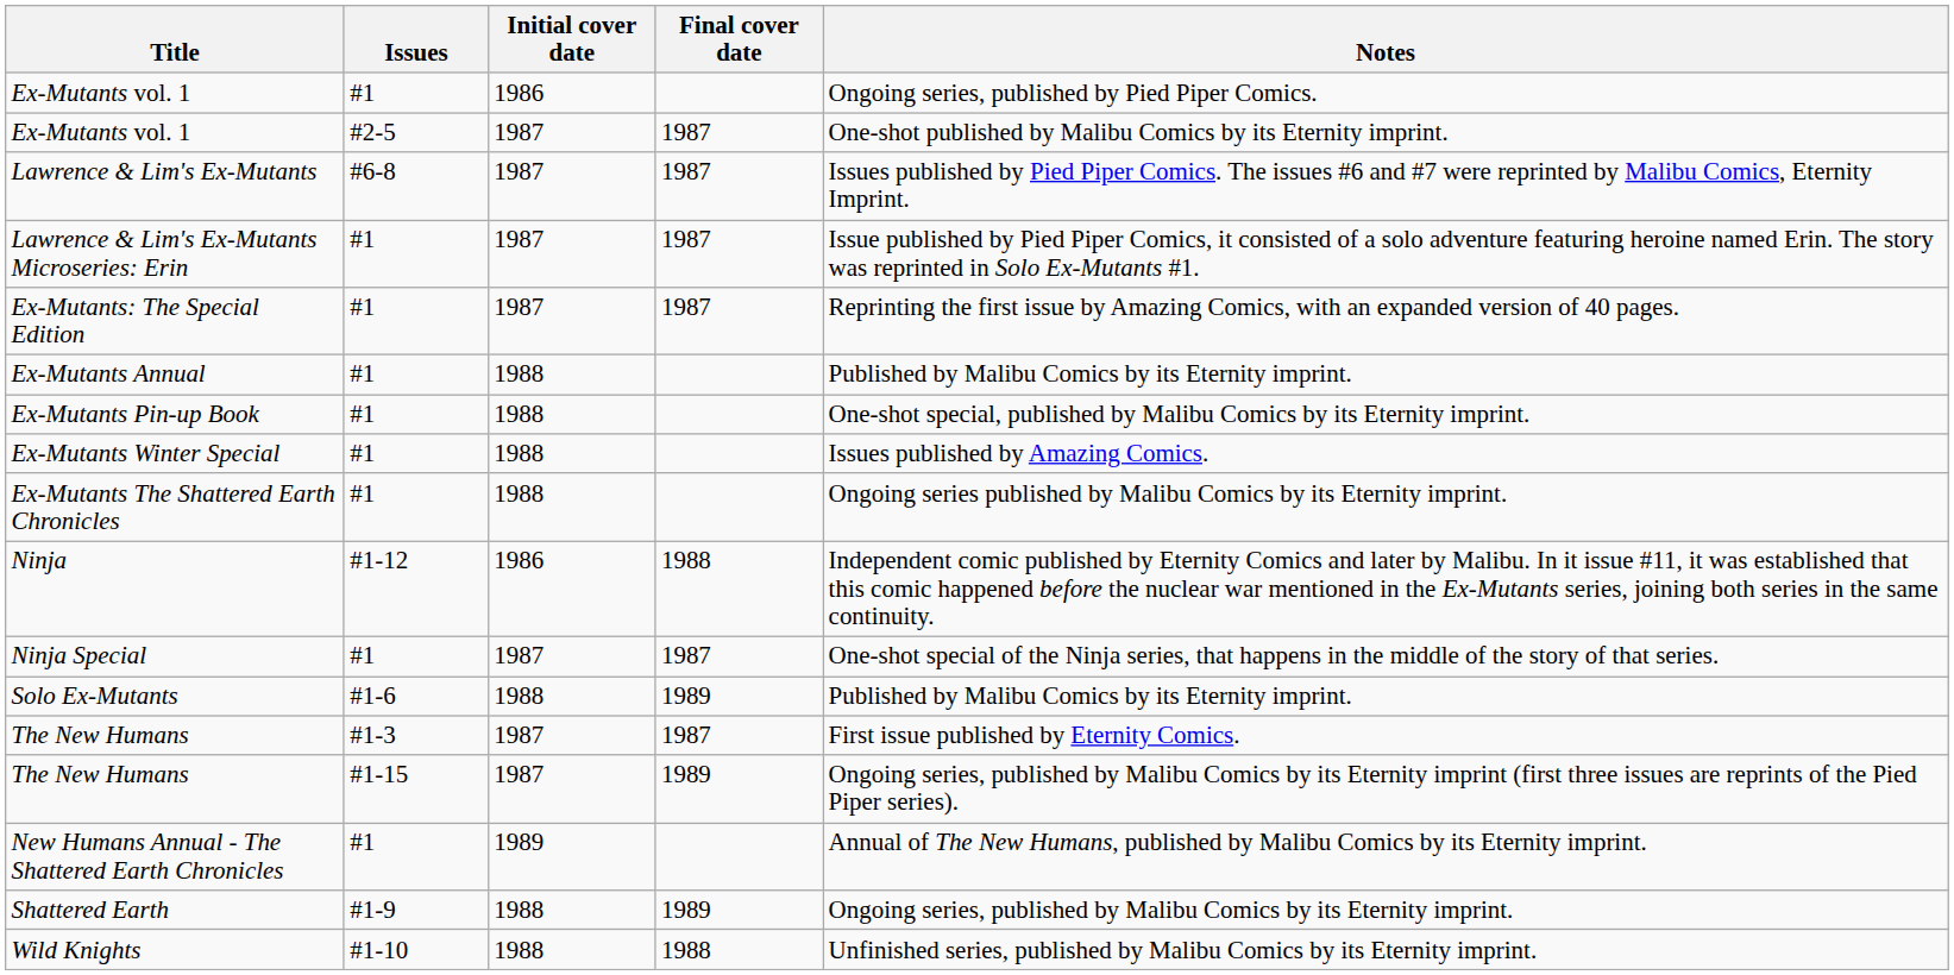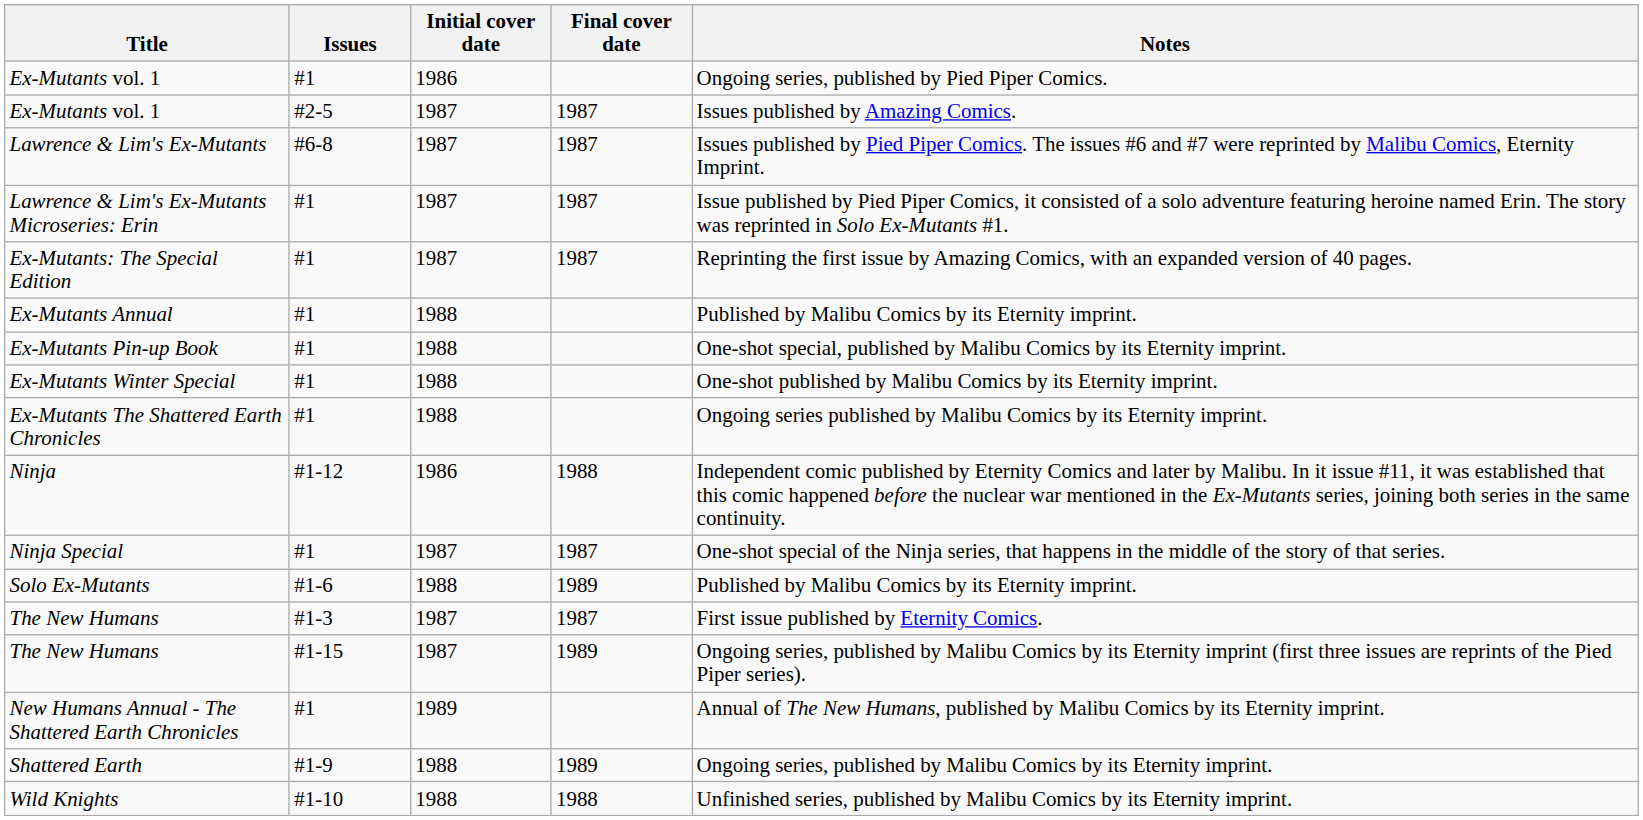 <table class="wikitable collapsible">
 <tr>
 <th style="vertical-align:bottom; width:210px;">Title</th>
 <th style="vertical-align:bottom; width:85px;" class="unsortable">Issues</th>
 <th style="vertical-align:bottom; width:100px;">Initial cover date</th>
 <th style="vertical-align:bottom; width:100px;">Final cover date</th>
 <th style="vertical-align:bottom;" class="unsortable">Notes</th>
 </tr>
 <tr style="vertical-align:top;">
 <td><em>Ex-Mutants</em> vol. 1</td>
 <td>#1</td>
 <td>1986</td>
 <td></td>
 <td>Ongoing series, published by Pied Piper Comics.</td>
 </tr>
 <tr style="vertical-align:top;">
 <td><em>Ex-Mutants</em> vol. 1</td>
 <td>#2-5</td>
 <td>1987</td>
 <td>1987</td>
-<td>One-shot published by Malibu Comics by its Eternity imprint.</td>
+<td>Issues published by <a href='#'>Amazing Comics</a>.</td>
 </tr>
 <tr style="vertical-align:top;">
 <td><em>Lawrence & Lim's Ex-Mutants</em></td>
 <td>#6-8</td>
 <td>1987</td>
 <td>1987</td>
 <td>Issues published by <a href='#'>Pied Piper Comics</a>. The issues #6 and #7 were reprinted by <a href='#'>Malibu Comics</a>, Eternity Imprint.</td>
 </tr>
 <tr style="vertical-align:top;">
 <td><em>Lawrence & Lim's Ex-Mutants Microseries: Erin </em></td>
 <td>#1</td>
 <td>1987</td>
 <td>1987</td>
 <td>Issue published by Pied Piper Comics, it consisted of a solo adventure featuring heroine named Erin. The story was reprinted in <em>Solo Ex-Mutants</em> #1.</td>
 </tr>
 <tr style="vertical-align:top;">
 <td><em>Ex-Mutants: The Special Edition</em></td>
 <td>#1</td>
 <td>1987</td>
 <td>1987</td>
 <td>Reprinting the first issue by Amazing Comics, with an expanded version of 40 pages.</td>
 </tr>
 <tr style="vertical-align:top;">
 <td><em>Ex-Mutants Annual</em></td>
 <td>#1</td>
 <td>1988</td>
 <td></td>
 <td>Published by Malibu Comics by its Eternity imprint.</td>
 </tr>
 <tr style="vertical-align:top;">
 <td><em>Ex-Mutants Pin-up Book</em></td>
 <td>#1</td>
 <td>1988</td>
 <td></td>
 <td>One-shot special, published by Malibu Comics by its Eternity imprint.</td>
 </tr>
 <tr style="vertical-align:top;">
 <td><em>Ex-Mutants Winter Special</em></td>
 <td>#1</td>
 <td>1988</td>
 <td></td>
-<td>Issues published by <a href='#'>Amazing Comics</a>.</td>
+<td>One-shot published by Malibu Comics by its Eternity imprint.</td>
 </tr>
 <tr style="vertical-align:top;">
 <td><em>Ex-Mutants The Shattered Earth Chronicles</em></td>
 <td>#1</td>
 <td>1988</td>
 <td></td>
 <td>Ongoing series published by Malibu Comics by its Eternity imprint.</td>
 </tr>
 <tr style="vertical-align:top;">
 <td><em>Ninja</em></td>
 <td>#1-12</td>
 <td>1986</td>
 <td>1988</td>
 <td>Independent comic published by Eternity Comics and later by Malibu. In it issue #11, it was established that this comic happened <em>before</em> the nuclear war mentioned in the <em>Ex-Mutants</em> series, joining both series in the same continuity.</td>
 </tr>
 <tr style="vertical-align:top;">
 <td><em>Ninja Special</em></td>
 <td>#1</td>
 <td>1987</td>
 <td>1987</td>
 <td>One-shot special of the Ninja series, that happens in the middle of the story of that series.</td>
 </tr>
 <tr style="vertical-align:top;">
 <td><em>Solo Ex-Mutants</em></td>
 <td>#1-6</td>
 <td>1988</td>
 <td>1989</td>
 <td>Published by Malibu Comics by its Eternity imprint.</td>
 </tr>
 <tr style="vertical-align:top;">
 <td><em>The New Humans</em></td>
 <td>#1-3</td>
 <td>1987</td>
 <td>1987</td>
 <td>First issue published by <a href='#'>Eternity Comics</a>.</td>
 </tr>
 <tr style="vertical-align:top;">
 <td><em>The New Humans</em></td>
 <td>#1-15</td>
 <td>1987</td>
 <td>1989</td>
 <td>Ongoing series, published by Malibu Comics by its Eternity imprint (first three issues are reprints of the Pied Piper series).</td>
 </tr>
 <tr style="vertical-align:top;">
 <td><em>New Humans Annual - The Shattered Earth Chronicles</em></td>
 <td>#1</td>
 <td>1989</td>
 <td></td>
 <td>Annual of <em>The New Humans</em>, published by Malibu Comics by its Eternity imprint.</td>
 </tr>
 <tr style="vertical-align:top;">
 <td><em>Shattered Earth</em></td>
 <td>#1-9</td>
 <td>1988</td>
 <td>1989</td>
 <td>Ongoing series, published by Malibu Comics by its Eternity imprint.</td>
 </tr>
 <tr style="vertical-align:top;">
 <td><em>Wild Knights</em></td>
 <td>#1-10</td>
 <td>1988</td>
 <td>1988</td>
 <td>Unfinished series, published by Malibu Comics by its Eternity imprint.</td>
 </tr>
 </table>
